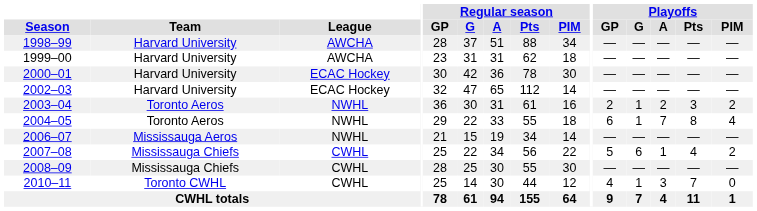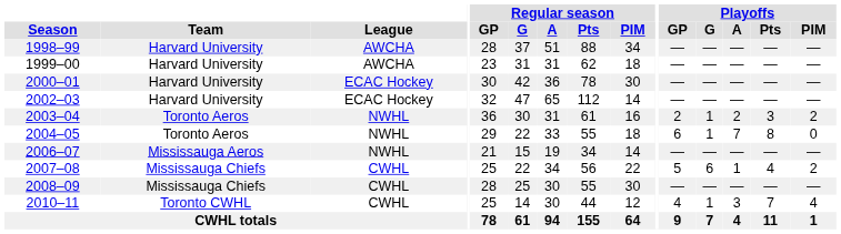 <table border="0" cellpadding="1" cellspacing="0" style="text-align:center; width:60em">
 <tr bgcolor="#e0e0e0">
 <th colspan="3" bgcolor="#ffffff"></th>
 <th rowspan="101" bgcolor="#ffffff"></th>
 <th colspan="5"><a href='#'>Regular season</a></th>
 <th rowspan="101" bgcolor="#ffffff"></th>
 <th colspan="5"><a href='#'>Playoffs</a></th>
 </tr>
 <tr bgcolor="#e0e0e0">
 <th><a href='#'>Season</a></th>
 <th>Team</th>
 <th>League</th>
 <th>GP</th>
 <th><a href='#'>G</a></th>
 <th><a href='#'>A</a></th>
 <th><a href='#'>Pts</a></th>
 <th><a href='#'>PIM</a></th>
 <th>GP</th>
 <th>G</th>
 <th>A</th>
 <th>Pts</th>
 <th>PIM</th>
 </tr>
 <tr style="background:#f0f0f0;">
 <td><a href='#'>1998–99</a></td>
 <td><a href='#'>Harvard University</a></td>
 <td><a href='#'>AWCHA</a></td>
 <td>28</td>
 <td>37</td>
 <td>51</td>
 <td>88</td>
 <td>34</td>
 <td>—</td>
 <td>—</td>
 <td>—</td>
 <td>—</td>
 <td>—</td>
 </tr>
 <tr>
 <td>1999–00</td>
 <td>Harvard University</td>
 <td>AWCHA</td>
 <td>23</td>
 <td>31</td>
 <td>31</td>
 <td>62</td>
 <td>18</td>
 <td>—</td>
 <td>—</td>
 <td>—</td>
 <td>—</td>
 <td>—</td>
 </tr>
 <tr style="background:#f0f0f0;">
 <td><a href='#'>2000–01</a></td>
 <td>Harvard University</td>
 <td><a href='#'>ECAC Hockey</a></td>
 <td>30</td>
 <td>42</td>
 <td>36</td>
 <td>78</td>
 <td>30</td>
 <td>—</td>
 <td>—</td>
 <td>—</td>
 <td>—</td>
 <td>—</td>
 </tr>
 <tr>
 <td><a href='#'>2002–03</a></td>
 <td>Harvard University</td>
 <td>ECAC Hockey</td>
 <td>32</td>
 <td>47</td>
 <td>65</td>
 <td>112</td>
 <td>14</td>
 <td>—</td>
 <td>—</td>
 <td>—</td>
 <td>—</td>
 <td>—</td>
 </tr>
 <tr bgcolor="#f0f0f0">
 <td><a href='#'>2003–04</a></td>
 <td><a href='#'>Toronto Aeros</a></td>
 <td><a href='#'>NWHL</a></td>
 <td>36</td>
 <td>30</td>
 <td>31</td>
 <td>61</td>
 <td>16</td>
 <td>2</td>
 <td>1</td>
 <td>2</td>
 <td>3</td>
 <td>2</td>
 </tr>
 <tr>
 <td><a href='#'>2004–05</a></td>
 <td>Toronto Aeros</td>
 <td>NWHL</td>
 <td>29</td>
 <td>22</td>
 <td>33</td>
 <td>55</td>
 <td>18</td>
 <td>6</td>
 <td>1</td>
 <td>7</td>
 <td>8</td>
-<td>4</td>
+<td>0</td>
 </tr>
 <tr bgcolor="#f0f0f0">
 <td><a href='#'>2006–07</a></td>
 <td><a href='#'>Mississauga Aeros</a></td>
 <td>NWHL</td>
 <td>21</td>
 <td>15</td>
 <td>19</td>
 <td>34</td>
 <td>14</td>
 <td>—</td>
 <td>—</td>
 <td>—</td>
 <td>—</td>
 <td>—</td>
 </tr>
 <tr>
 <td><a href='#'>2007–08</a></td>
 <td><a href='#'>Mississauga Chiefs</a></td>
 <td><a href='#'>CWHL</a></td>
 <td>25</td>
 <td>22</td>
 <td>34</td>
 <td>56</td>
 <td>22</td>
 <td>5</td>
 <td>6</td>
 <td>1</td>
 <td>4</td>
 <td>2</td>
 </tr>
 <tr bgcolor="#f0f0f0">
 <td><a href='#'>2008–09</a></td>
 <td>Mississauga Chiefs</td>
 <td>CWHL</td>
 <td>28</td>
 <td>25</td>
 <td>30</td>
 <td>55</td>
 <td>30</td>
 <td>—</td>
 <td>—</td>
 <td>—</td>
 <td>—</td>
 <td>—</td>
 </tr>
 <tr>
 <td><a href='#'>2010–11</a></td>
 <td><a href='#'>Toronto CWHL</a></td>
 <td>CWHL</td>
 <td>25</td>
 <td>14</td>
 <td>30</td>
 <td>44</td>
 <td>12</td>
 <td>4</td>
 <td>1</td>
 <td>3</td>
 <td>7</td>
-<td>0</td>
+<td>4</td>
 </tr>
 <tr bgcolor="#f0f0f0">
 <th colspan="3">CWHL totals</th>
 <th>78</th>
 <th>61</th>
 <th>94</th>
 <th>155</th>
 <th>64</th>
 <th>9</th>
 <th>7</th>
 <th>4</th>
 <th>11</th>
 <th>1</th>
 </tr>
 </table>
